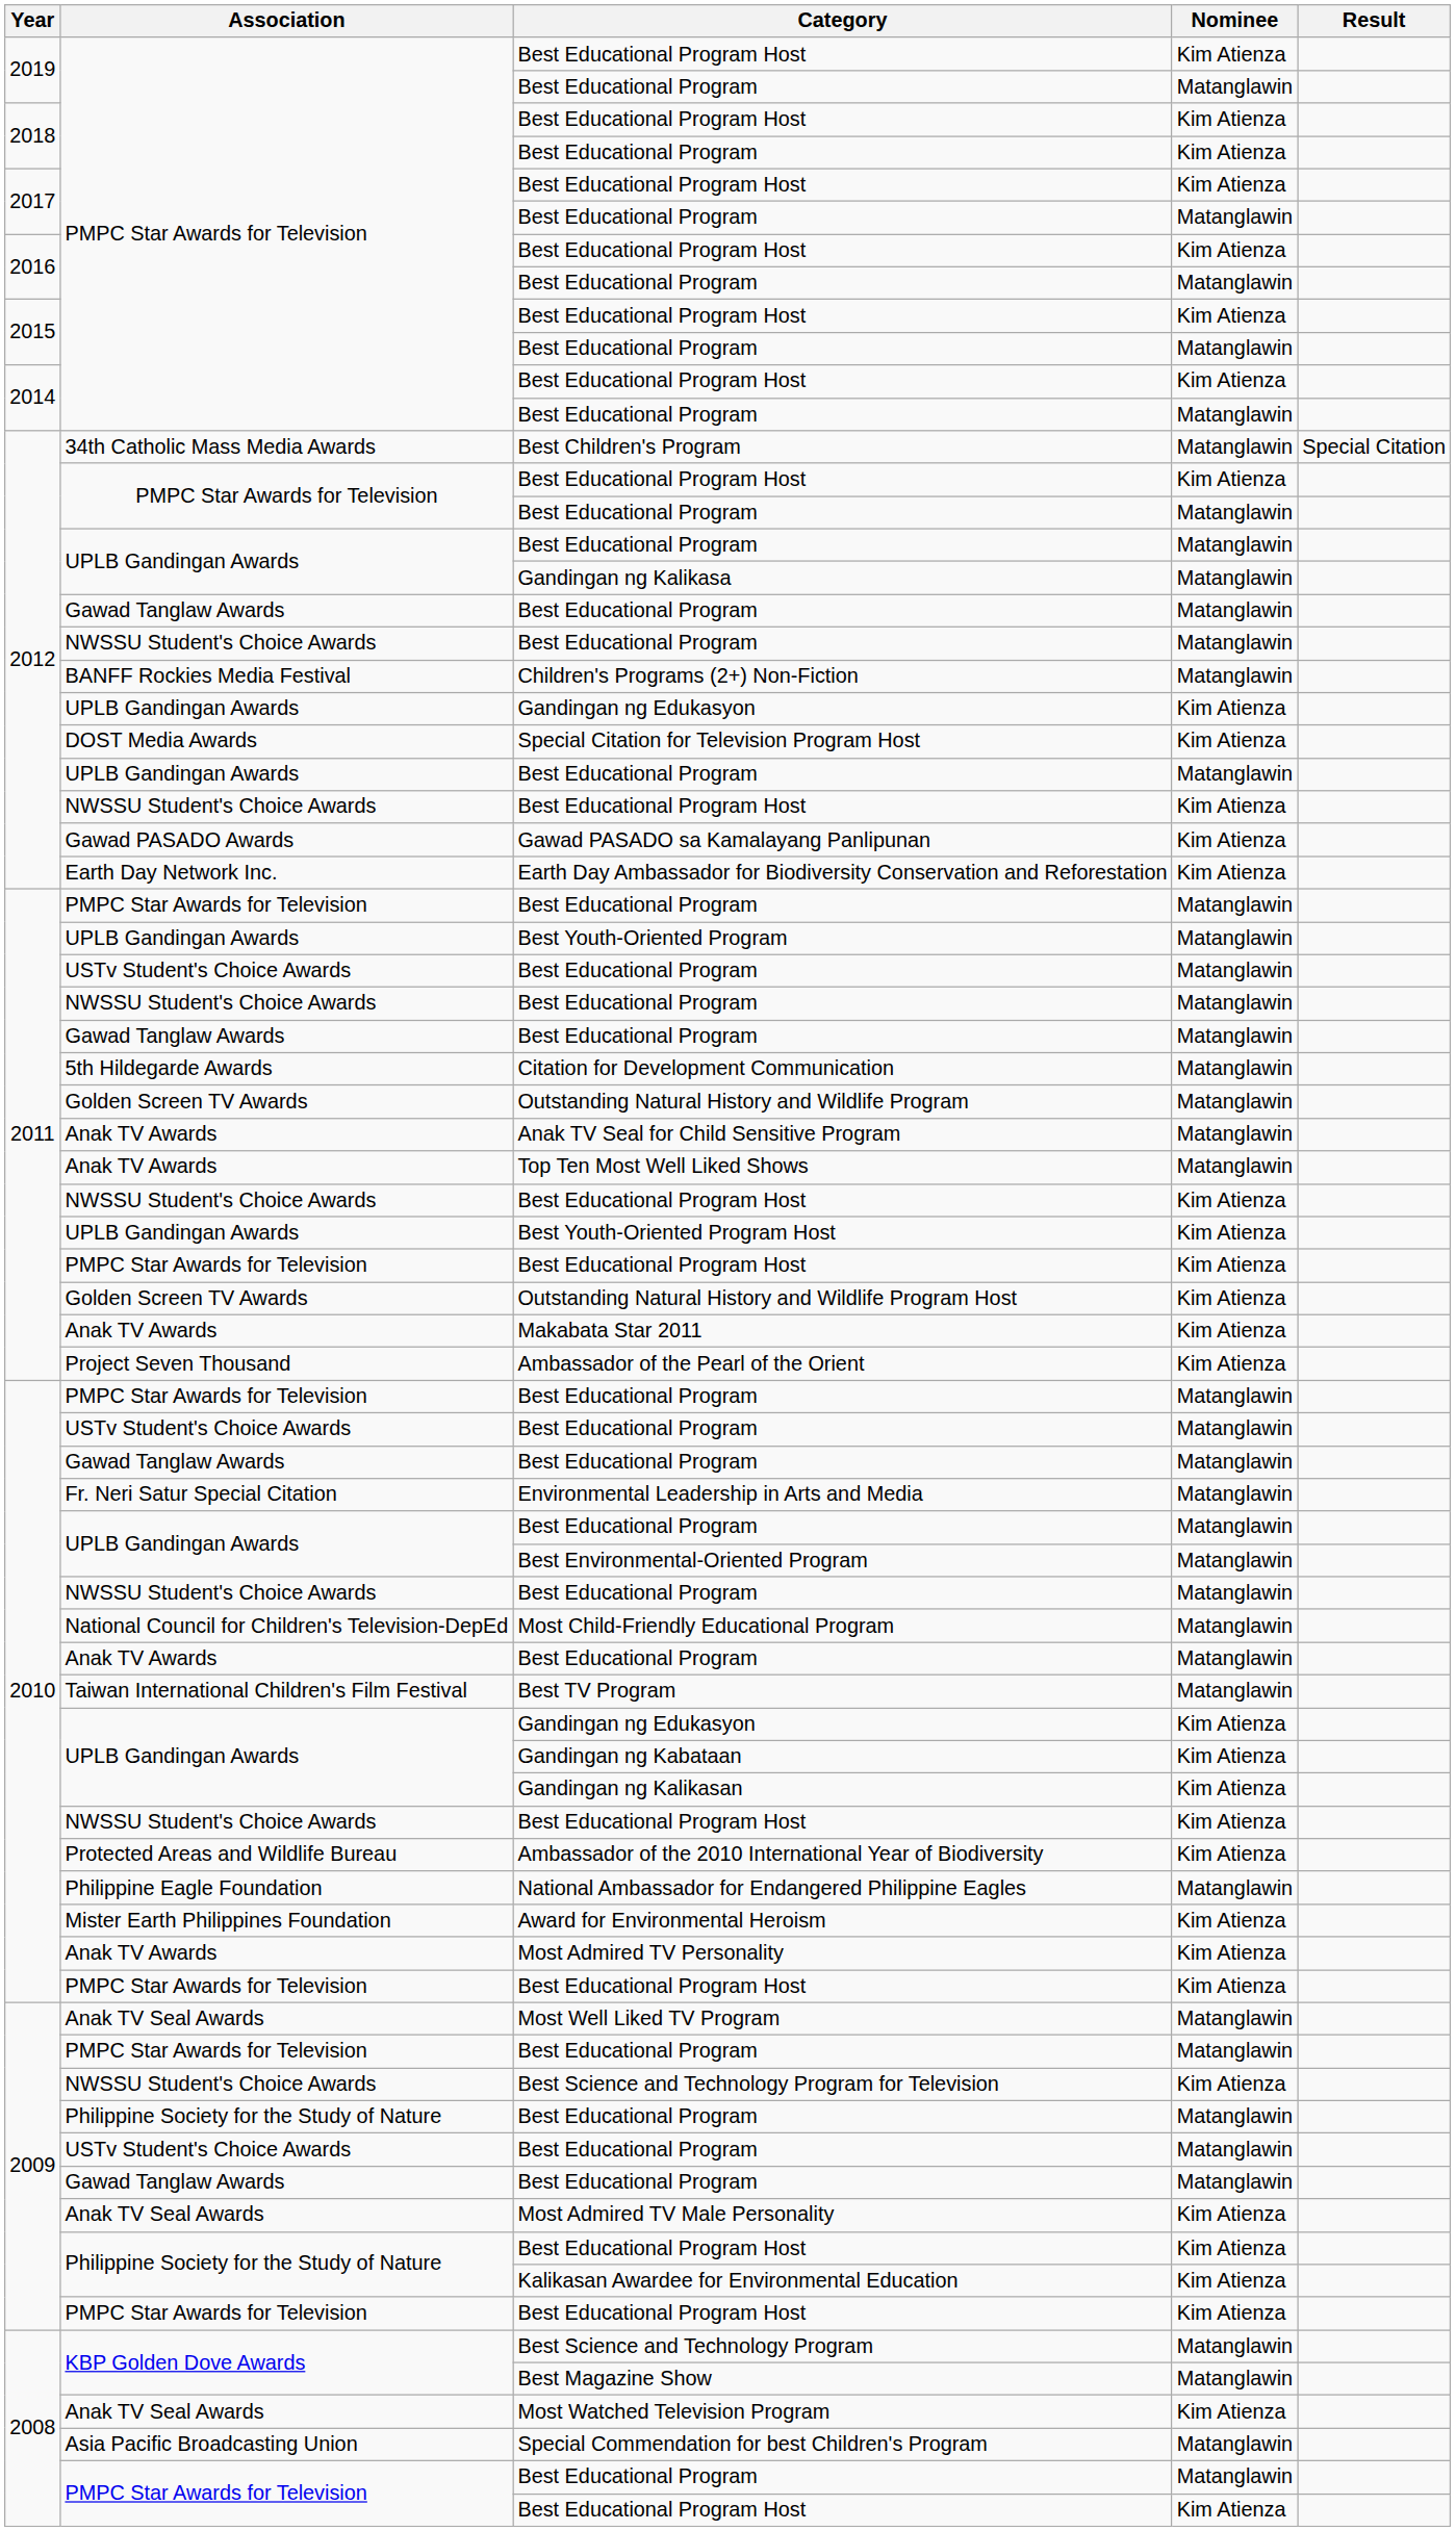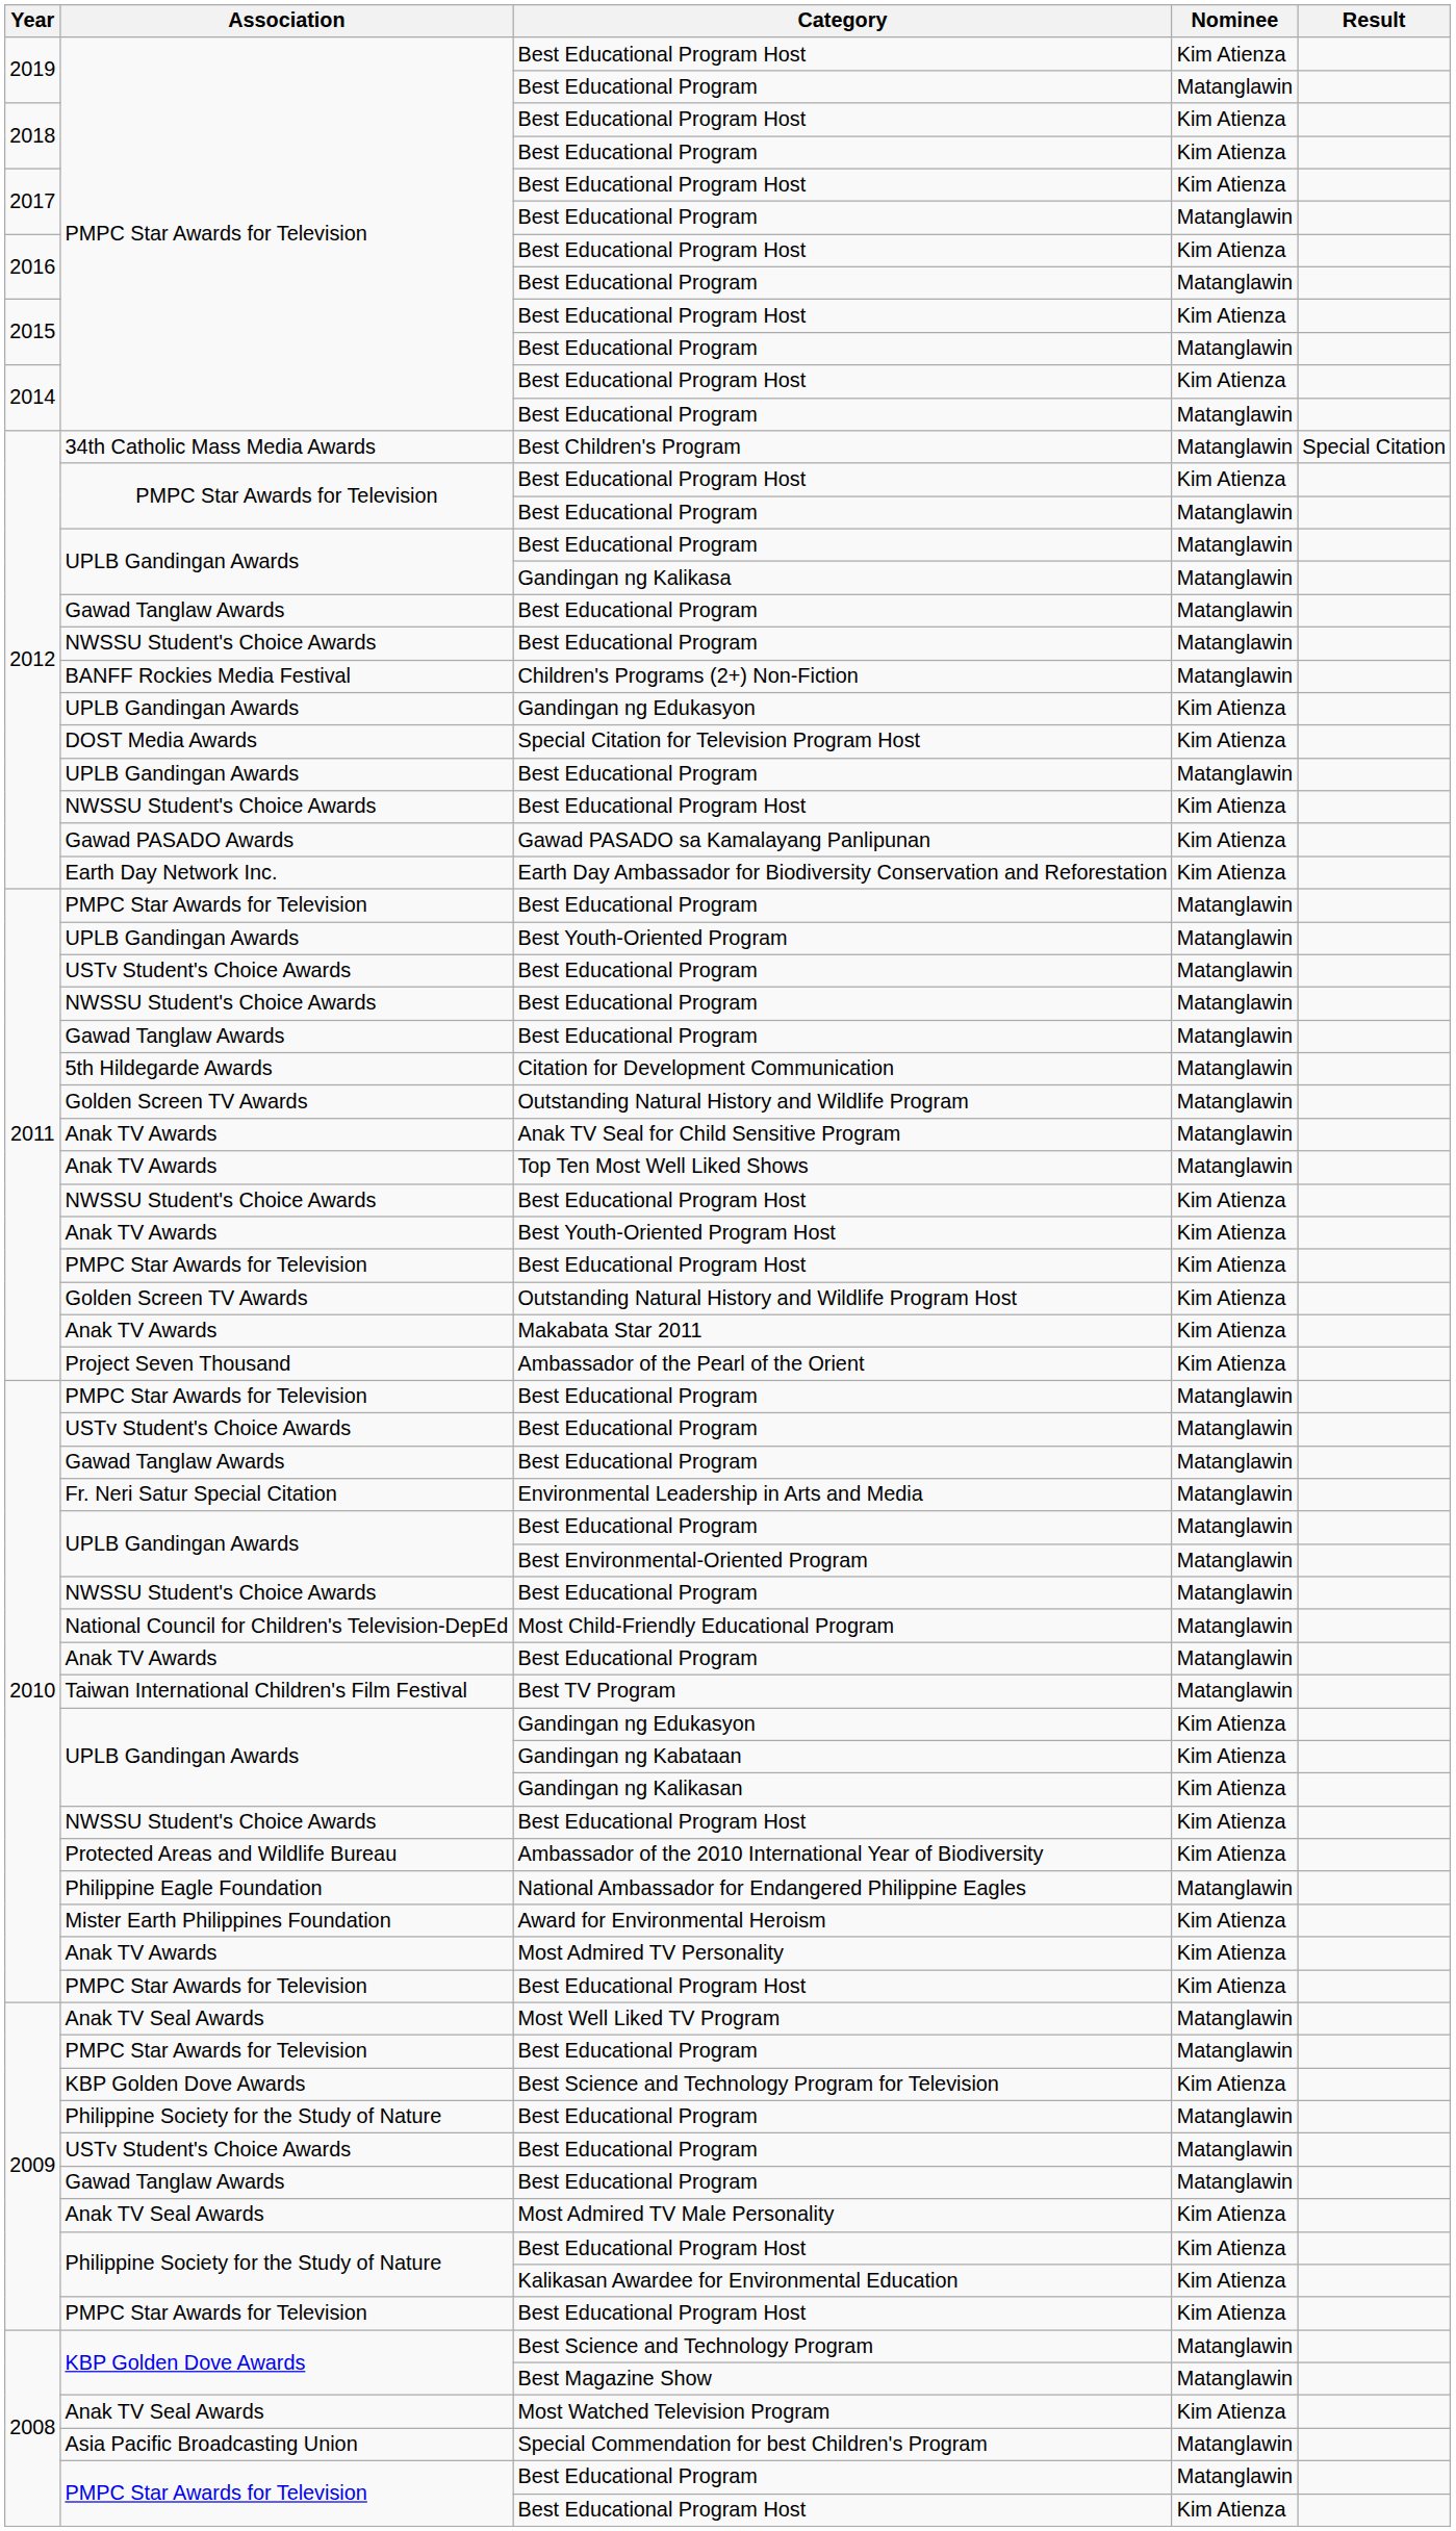 <table class="wikitable">
 <tr>
 <th>Year</th>
 <th>Association</th>
 <th>Category</th>
 <th>Nominee</th>
 <th>Result</th>
 </tr>
 <tr>
 <td style="text-align:center;" rowspan="2">2019</td>
 <td rowspan="12">PMPC Star Awards for Television</td>
 <td>Best Educational Program Host</td>
 <td>Kim Atienza</td>
 <td></td>
 </tr>
 <tr>
 <td>Best Educational Program</td>
 <td>Matanglawin</td>
 <td></td>
 </tr>
 <tr>
 <td style="text-align:center;" rowspan="2">2018</td>
 <td>Best Educational Program Host</td>
 <td>Kim Atienza</td>
 <td></td>
 </tr>
 <tr>
 <td>Best Educational Program</td>
 <td>Kim Atienza</td>
 <td></td>
 </tr>
 <tr>
 <td style="text-align:center;" rowspan="2">2017</td>
 <td>Best Educational Program Host</td>
 <td>Kim Atienza</td>
 <td></td>
 </tr>
 <tr>
 <td>Best Educational Program</td>
 <td>Matanglawin</td>
 <td></td>
 </tr>
 <tr>
 <td style="text-align:center;" rowspan="2">2016</td>
 <td>Best Educational Program Host</td>
 <td>Kim Atienza</td>
 <td></td>
 </tr>
 <tr>
 <td>Best Educational Program</td>
 <td>Matanglawin</td>
 <td></td>
 </tr>
 <tr>
 <td style="text-align:center;" rowspan="2">2015</td>
 <td>Best Educational Program Host</td>
 <td>Kim Atienza</td>
 <td></td>
 </tr>
 <tr>
 <td>Best Educational Program</td>
 <td>Matanglawin</td>
 <td></td>
 </tr>
 <tr>
 <td style="text-align:center;" rowspan="2">2014</td>
 <td>Best Educational Program Host</td>
 <td>Kim Atienza</td>
 <td></td>
 </tr>
 <tr>
 <td>Best Educational Program</td>
 <td>Matanglawin</td>
 <td></td>
 </tr>
 <tr>
 <td style="text-align:center;" rowspan="14">2012</td>
 <td>34th Catholic Mass Media Awards</td>
 <td>Best Children's Program</td>
 <td>Matanglawin</td>
 <td>Special Citation</td>
 </tr>
 <tr>
 <td style="text-align:center;" rowspan="2">PMPC Star Awards for Television</td>
 <td>Best Educational Program Host</td>
 <td>Kim Atienza</td>
 <td></td>
 </tr>
 <tr>
 <td>Best Educational Program</td>
 <td>Matanglawin</td>
 <td></td>
 </tr>
 <tr>
 <td rowspan=2>UPLB Gandingan Awards</td>
 <td>Best Educational Program</td>
 <td>Matanglawin</td>
 <td></td>
 </tr>
 <tr>
 <td>Gandingan ng Kalikasa</td>
 <td>Matanglawin</td>
 <td></td>
 </tr>
 <tr>
 <td>Gawad Tanglaw Awards</td>
 <td>Best Educational Program</td>
 <td>Matanglawin</td>
 <td></td>
 </tr>
 <tr>
 <td>NWSSU Student's Choice Awards</td>
 <td>Best Educational Program</td>
 <td>Matanglawin</td>
 <td></td>
 </tr>
 <tr>
 <td>BANFF Rockies Media Festival</td>
 <td>Children's Programs (2+) Non-Fiction</td>
 <td>Matanglawin</td>
 <td></td>
 </tr>
 <tr>
 <td>UPLB Gandingan Awards</td>
 <td>Gandingan ng Edukasyon</td>
 <td>Kim Atienza</td>
 <td></td>
 </tr>
 <tr>
 <td>DOST Media Awards</td>
 <td>Special Citation for Television Program Host</td>
 <td>Kim Atienza</td>
 <td></td>
 </tr>
 <tr>
 <td>UPLB Gandingan Awards</td>
 <td>Best Educational Program</td>
 <td>Matanglawin</td>
 <td></td>
 </tr>
 <tr>
 <td>NWSSU Student's Choice Awards</td>
 <td>Best Educational Program Host</td>
 <td>Kim Atienza</td>
 <td></td>
 </tr>
 <tr>
 <td>Gawad PASADO Awards</td>
 <td>Gawad PASADO sa Kamalayang Panlipunan</td>
 <td>Kim Atienza</td>
 <td></td>
 </tr>
 <tr>
 <td>Earth Day Network Inc.</td>
 <td>Earth Day Ambassador for Biodiversity Conservation and Reforestation</td>
 <td>Kim Atienza</td>
 <td></td>
 </tr>
 <tr>
 <td style="text-align:center;" rowspan="15">2011</td>
 <td>PMPC Star Awards for Television</td>
 <td>Best Educational Program</td>
 <td>Matanglawin</td>
 <td></td>
 </tr>
 <tr>
 <td>UPLB Gandingan Awards</td>
 <td>Best Youth-Oriented Program</td>
 <td>Matanglawin</td>
 <td></td>
 </tr>
 <tr>
 <td>USTv Student's Choice Awards</td>
 <td>Best Educational Program</td>
 <td>Matanglawin</td>
 <td></td>
 </tr>
 <tr>
 <td>NWSSU Student's Choice Awards</td>
 <td>Best Educational Program</td>
 <td>Matanglawin</td>
 <td></td>
 </tr>
 <tr>
 <td>Gawad Tanglaw Awards</td>
 <td>Best Educational Program</td>
 <td>Matanglawin</td>
 <td></td>
 </tr>
 <tr>
 <td>5th Hildegarde Awards</td>
 <td>Citation for Development Communication</td>
 <td>Matanglawin</td>
 <td></td>
 </tr>
 <tr>
 <td>Golden Screen TV Awards</td>
 <td>Outstanding Natural History and Wildlife Program</td>
 <td>Matanglawin</td>
 <td></td>
 </tr>
 <tr>
 <td>Anak TV Awards</td>
 <td>Anak TV Seal for Child Sensitive Program</td>
 <td>Matanglawin</td>
 <td></td>
 </tr>
 <tr>
 <td>Anak TV Awards</td>
 <td>Top Ten Most Well Liked Shows</td>
 <td>Matanglawin</td>
 <td></td>
 </tr>
 <tr>
 <td>NWSSU Student's Choice Awards</td>
 <td>Best Educational Program Host</td>
 <td>Kim Atienza</td>
 <td></td>
 </tr>
 <tr>
-<td>UPLB Gandingan Awards</td>
+<td>Anak TV Awards</td>
 <td>Best Youth-Oriented Program Host</td>
 <td>Kim Atienza</td>
 <td></td>
 </tr>
 <tr>
 <td>PMPC Star Awards for Television</td>
 <td>Best Educational Program Host</td>
 <td>Kim Atienza</td>
 <td></td>
 </tr>
 <tr>
 <td>Golden Screen TV Awards</td>
 <td>Outstanding Natural History and Wildlife Program Host</td>
 <td>Kim Atienza</td>
 <td></td>
 </tr>
 <tr>
 <td>Anak TV Awards</td>
 <td>Makabata Star 2011</td>
 <td>Kim Atienza</td>
 <td></td>
 </tr>
 <tr>
 <td>Project Seven Thousand</td>
 <td>Ambassador of the Pearl of the Orient</td>
 <td>Kim Atienza</td>
 <td></td>
 </tr>
 <tr>
 <td style="text-align:center;" rowspan="19">2010</td>
 <td>PMPC Star Awards for Television</td>
 <td>Best Educational Program</td>
 <td>Matanglawin</td>
 <td></td>
 </tr>
 <tr>
 <td>USTv Student's Choice Awards</td>
 <td>Best Educational Program</td>
 <td>Matanglawin</td>
 <td></td>
 </tr>
 <tr>
 <td>Gawad Tanglaw Awards</td>
 <td>Best Educational Program</td>
 <td>Matanglawin</td>
 <td></td>
 </tr>
 <tr>
 <td>Fr. Neri Satur Special Citation</td>
 <td>Environmental Leadership in Arts and Media</td>
 <td>Matanglawin</td>
 <td></td>
 </tr>
 <tr>
 <td rowspan=2>UPLB Gandingan Awards</td>
 <td>Best Educational Program</td>
 <td>Matanglawin</td>
 <td></td>
 </tr>
 <tr>
 <td>Best Environmental-Oriented Program</td>
 <td>Matanglawin</td>
 <td></td>
 </tr>
 <tr>
 <td>NWSSU Student's Choice Awards</td>
 <td>Best Educational Program</td>
 <td>Matanglawin</td>
 <td></td>
 </tr>
 <tr>
 <td>National Council for Children's Television-DepEd</td>
 <td>Most Child-Friendly Educational Program</td>
 <td>Matanglawin</td>
 <td></td>
 </tr>
 <tr>
 <td>Anak TV Awards</td>
 <td>Best Educational Program</td>
 <td>Matanglawin</td>
 <td></td>
 </tr>
 <tr>
 <td>Taiwan International Children's Film Festival</td>
 <td>Best TV Program</td>
 <td>Matanglawin</td>
 <td></td>
 </tr>
 <tr>
 <td rowspan=3>UPLB Gandingan Awards</td>
 <td>Gandingan ng Edukasyon</td>
 <td>Kim Atienza</td>
 <td></td>
 </tr>
 <tr>
 <td>Gandingan ng Kabataan</td>
 <td>Kim Atienza</td>
 <td></td>
 </tr>
 <tr>
 <td>Gandingan ng Kalikasan</td>
 <td>Kim Atienza</td>
 <td></td>
 </tr>
 <tr>
 <td>NWSSU Student's Choice Awards</td>
 <td>Best Educational Program Host</td>
 <td>Kim Atienza</td>
 <td></td>
 </tr>
 <tr>
 <td>Protected Areas and Wildlife Bureau</td>
 <td>Ambassador of the 2010 International Year of Biodiversity</td>
 <td>Kim Atienza</td>
 <td></td>
 </tr>
 <tr>
 <td>Philippine Eagle Foundation</td>
 <td>National Ambassador for Endangered Philippine Eagles</td>
 <td>Matanglawin</td>
 <td></td>
 </tr>
 <tr>
 <td>Mister Earth Philippines Foundation</td>
 <td>Award for Environmental Heroism</td>
 <td>Kim Atienza</td>
 <td></td>
 </tr>
 <tr>
 <td>Anak TV Awards</td>
 <td>Most Admired TV Personality</td>
 <td>Kim Atienza</td>
 <td></td>
 </tr>
 <tr>
 <td>PMPC Star Awards for Television</td>
 <td>Best Educational Program Host</td>
 <td>Kim Atienza</td>
 <td></td>
 </tr>
 <tr>
 <td style="text-align:center;" rowspan="10">2009</td>
 <td>Anak TV Seal Awards</td>
 <td>Most Well Liked TV Program</td>
 <td>Matanglawin</td>
 <td></td>
 </tr>
 <tr>
 <td>PMPC Star Awards for Television</td>
 <td>Best Educational Program</td>
 <td>Matanglawin</td>
 <td></td>
 </tr>
 <tr>
-<td>NWSSU Student's Choice Awards</td>
+<td>KBP Golden Dove Awards</td>
 <td>Best Science and Technology Program for Television</td>
 <td>Kim Atienza</td>
 <td></td>
 </tr>
 <tr>
 <td>Philippine Society for the Study of Nature</td>
 <td>Best Educational Program</td>
 <td>Matanglawin</td>
 <td></td>
 </tr>
 <tr>
 <td>USTv Student's Choice Awards</td>
 <td>Best Educational Program</td>
 <td>Matanglawin</td>
 <td></td>
 </tr>
 <tr>
 <td>Gawad Tanglaw Awards</td>
 <td>Best Educational Program</td>
 <td>Matanglawin</td>
 <td></td>
 </tr>
 <tr>
 <td>Anak TV Seal Awards</td>
 <td>Most Admired TV Male Personality</td>
 <td>Kim Atienza</td>
 <td></td>
 </tr>
 <tr>
 <td rowspan=2>Philippine Society for the Study of Nature</td>
 <td>Best Educational Program Host</td>
 <td>Kim Atienza</td>
 <td></td>
 </tr>
 <tr>
 <td>Kalikasan Awardee for Environmental Education</td>
 <td>Kim Atienza</td>
 <td></td>
 </tr>
 <tr>
 <td>PMPC Star Awards for Television</td>
 <td>Best Educational Program Host</td>
 <td>Kim Atienza</td>
 <td></td>
 </tr>
 <tr>
 <td rowspan="6">2008</td>
 <td rowspan="2"><a href='#'>KBP Golden Dove Awards</a></td>
 <td>Best Science and Technology Program</td>
 <td>Matanglawin</td>
 <td></td>
 </tr>
 <tr>
 <td>Best Magazine Show</td>
 <td>Matanglawin</td>
 <td></td>
 </tr>
 <tr>
 <td>Anak TV Seal Awards</td>
 <td>Most Watched Television Program</td>
 <td>Kim Atienza</td>
 <td></td>
 </tr>
 <tr>
 <td>Asia Pacific Broadcasting Union</td>
 <td>Special Commendation for best Children's Program</td>
 <td>Matanglawin</td>
 <td></td>
 </tr>
 <tr>
 <td rowspan=2><a href='#'>PMPC Star Awards for Television</a></td>
 <td>Best Educational Program</td>
 <td>Matanglawin</td>
 <td></td>
 </tr>
 <tr>
 <td>Best Educational Program Host</td>
 <td>Kim Atienza</td>
 <td></td>
 </tr>
 </table>
